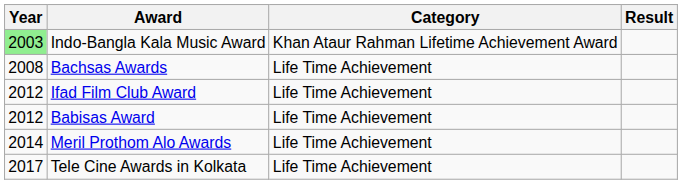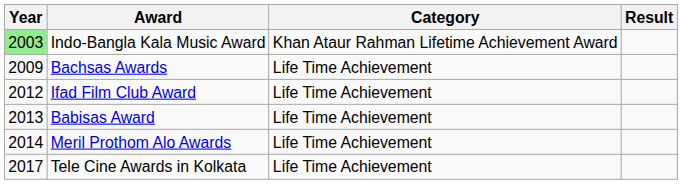 <table class="wikitable mw-collapsible" style="font-size: 95%;">
 <tr>
 <th>Year</th>
 <th>Award</th>
 <th>Category</th>
 <th>Result</th>
 </tr>
 <tr>
 <td style="background: lightgreen;">2003</td>
 <td>Indo-Bangla Kala Music Award</td>
 <td>Khan Ataur Rahman Lifetime Achievement Award</td>
 <td></td>
 </tr>
 <tr>
-<td>2008</td>
+<td>2009</td>
 <td><a href='#'>Bachsas Awards</a></td>
 <td>Life Time Achievement</td>
 <td></td>
 </tr>
 <tr>
 <td>2012</td>
 <td><a href='#'>Ifad Film Club Award</a></td>
 <td>Life Time Achievement</td>
 <td></td>
 </tr>
 <tr>
-<td>2012</td>
+<td>2013</td>
 <td><a href='#'>Babisas Award</a></td>
 <td>Life Time Achievement</td>
 <td></td>
 </tr>
 <tr>
 <td>2014</td>
 <td><a href='#'>Meril Prothom Alo Awards</a></td>
 <td>Life Time Achievement</td>
 <td></td>
 </tr>
 <tr>
 <td>2017</td>
 <td>Tele Cine Awards in Kolkata</td>
 <td>Life Time Achievement</td>
 <td></td>
 </tr>
 </table>
